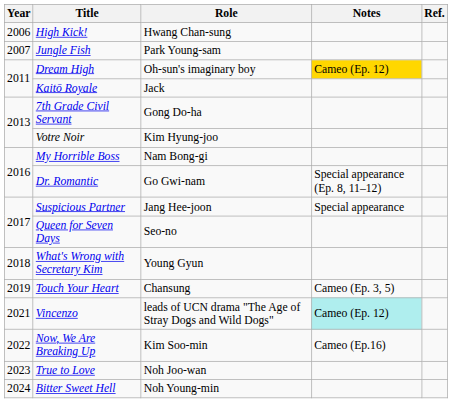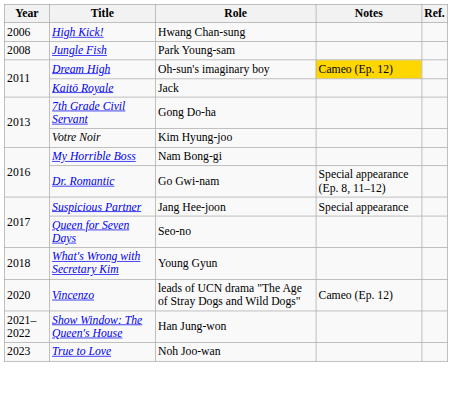 <table class="wikitable sortable">
 <tr>
 <th>Year</th>
 <th>Title</th>
 <th>Role</th>
 <th class="unsortable">Notes</th>
 <th>Ref.</th>
 </tr>
 <tr>
 <td>2006</td>
 <td><em><a href='#'>High Kick!</a></em></td>
 <td>Hwang Chan-sung</td>
 <td></td>
 <td></td>
 </tr>
 <tr>
-<td>2007</td>
+<td>2008</td>
 <td><em><a href='#'>Jungle Fish</a></em></td>
 <td>Park Young-sam</td>
 <td></td>
 <td></td>
 </tr>
 <tr>
 <td rowspan="2">2011</td>
 <td><em><a href='#'>Dream High</a></em></td>
 <td>Oh-sun's imaginary boy</td>
 <td style="background: gold;">Cameo (Ep. 12)</td>
 <td></td>
 </tr>
 <tr>
 <td><em><a href='#'>Kaitō Royale</a></em></td>
 <td>Jack</td>
 <td></td>
 <td></td>
 </tr>
 <tr>
 <td rowspan="2">2013</td>
 <td><em><a href='#'>7th Grade Civil Servant</a></em></td>
 <td>Gong Do-ha</td>
 <td></td>
 <td></td>
 </tr>
 <tr>
 <td><em>Votre Noir</em></td>
 <td>Kim Hyung-joo</td>
 <td></td>
 <td></td>
 </tr>
 <tr>
 <td rowspan="2">2016</td>
 <td><em><a href='#'>My Horrible Boss</a></em></td>
 <td>Nam Bong-gi</td>
 <td></td>
 <td></td>
 </tr>
 <tr>
 <td><em><a href='#'>Dr. Romantic</a></em></td>
 <td>Go Gwi-nam</td>
 <td>Special appearance (Ep. 8, 11–12)</td>
 <td></td>
 </tr>
 <tr>
 <td rowspan="2">2017</td>
 <td><em><a href='#'>Suspicious Partner</a></em></td>
 <td>Jang Hee-joon</td>
 <td>Special appearance</td>
 <td></td>
 </tr>
 <tr>
 <td><em><a href='#'>Queen for Seven Days</a></em></td>
 <td>Seo-no</td>
 <td></td>
 <td></td>
 </tr>
 <tr>
 <td>2018</td>
 <td><em><a href='#'>What's Wrong with Secretary Kim</a></em></td>
 <td>Young Gyun</td>
 <td></td>
 <td></td>
 </tr>
 <tr>
-<td>2019</td>
-<td><em><a href='#'>Touch Your Heart</a></em></td>
-<td>Chansung</td>
-<td>Cameo (Ep. 3, 5)</td>
+<td>2020</td>
+<td><em><a href='#'>Vincenzo</a></em></td>
+<td>leads of UCN drama "The Age of Stray Dogs and Wild Dogs"</td>
+<td>Cameo (Ep. 12)</td>
 <td></td>
 </tr>
 <tr>
-<td>2021</td>
-<td><em><a href='#'>Vincenzo</a></em></td>
-<td>leads of UCN drama "The Age of Stray Dogs and Wild Dogs"</td>
-<td style="background: paleturquoise;">Cameo (Ep. 12)</td>
+<td>2021–2022</td>
+<td><em><a href='#'>Show Window: The Queen's House</a></em></td>
+<td>Han Jung-won</td>
 <td></td>
-</tr>
-<tr>
-<td>2022</td>
-<td><em><a href='#'>Now, We Are Breaking Up</a></em></td>
-<td>Kim Soo-min</td>
-<td>Cameo (Ep.16)</td>
 <td></td>
 </tr>
 <tr>
 <td>2023</td>
 <td><em><a href='#'>True to Love</a></em></td>
 <td>Noh Joo-wan</td>
 <td></td>
 <td></td>
 </tr>
-<tr>
-<td>2024</td>
-<td><em><a href='#'>Bitter Sweet Hell</a></em></td>
-<td>Noh Young-min</td>
-<td></td>
-<td></td>
-</tr>
 </table>
